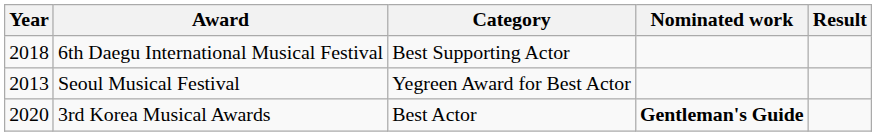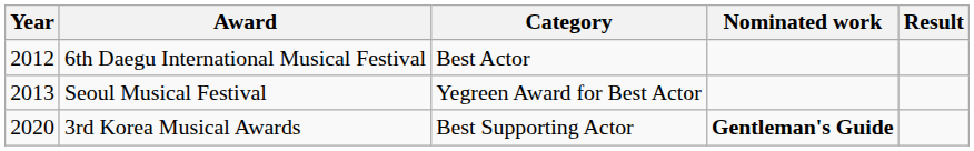 <table class="wikitable">
 <tr>
 <th width=10>Year</th>
 <th>Award</th>
 <th>Category</th>
 <th>Nominated work</th>
 <th>Result</th>
 </tr>
 <tr>
-<td>2018</td>
+<td>2012</td>
 <td>6th Daegu International Musical Festival</td>
-<td>Best Supporting Actor</td>
+<td>Best Actor</td>
 <td></td>
 <td></td>
 </tr>
 <tr>
 <td>2013</td>
 <td>Seoul Musical Festival</td>
 <td>Yegreen Award for Best Actor</td>
 <td></td>
 <td></td>
 </tr>
 <tr>
 <td>2020</td>
 <td>3rd Korea Musical Awards</td>
-<td>Best Actor</td>
+<td>Best Supporting Actor</td>
 <td><strong>Gentleman's Guide</strong></td>
 <td></td>
 </tr>
 </table>
